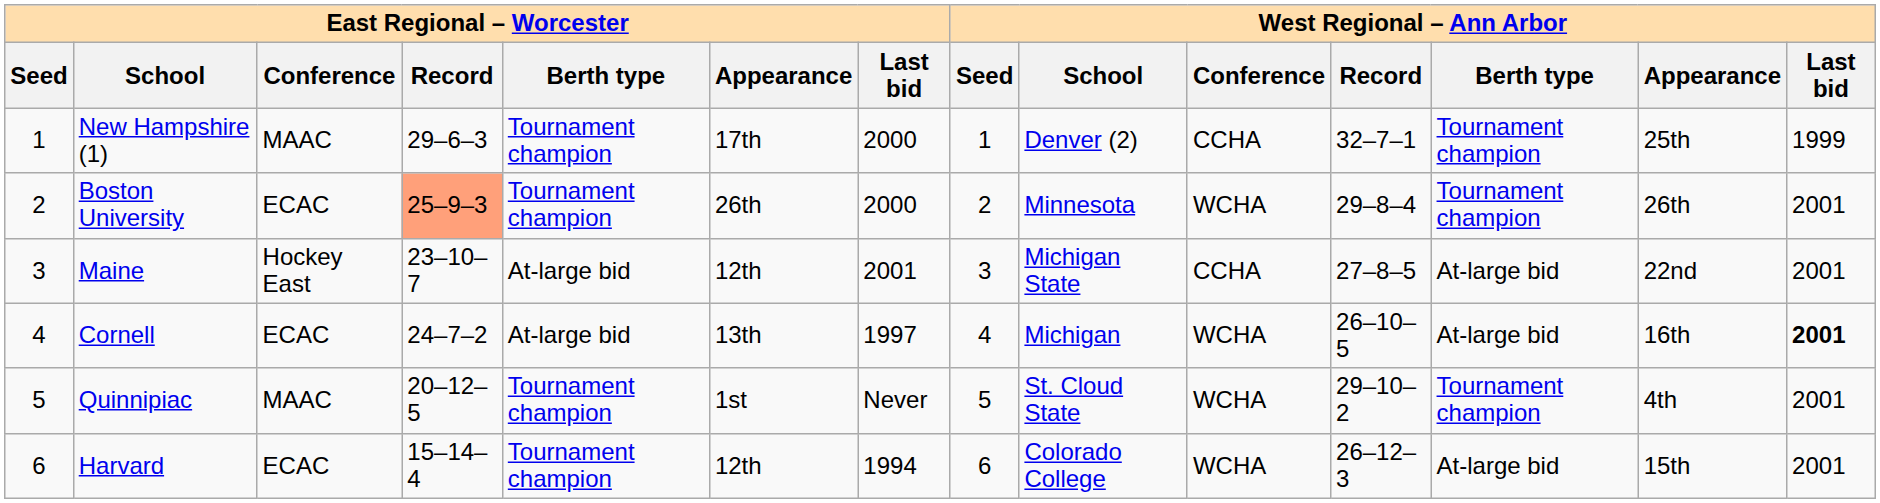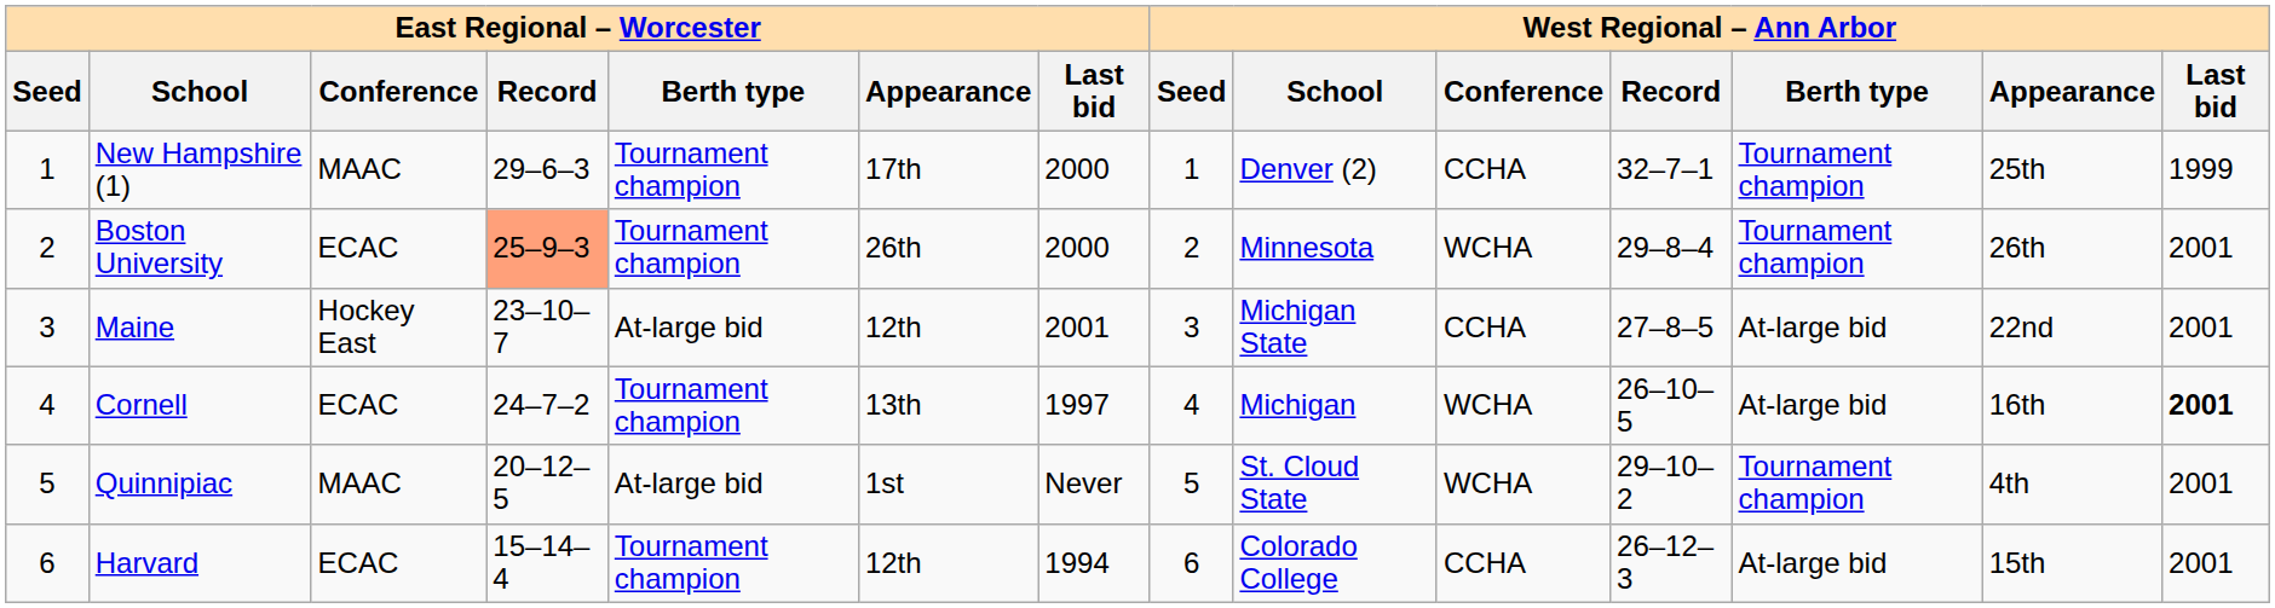 <table class="wikitable">
 <tr>
 <th colspan="7" style="background:#ffdead;">East Regional – <a href='#'>Worcester</a></th>
 <th colspan="7" style="background:#ffdead;">West Regional – <a href='#'>Ann Arbor</a></th>
 </tr>
 <tr>
 <th>Seed</th>
 <th>School</th>
 <th>Conference</th>
 <th>Record</th>
 <th>Berth type</th>
 <th>Appearance</th>
 <th>Last bid</th>
 <th>Seed</th>
 <th>School</th>
 <th>Conference</th>
 <th>Record</th>
 <th>Berth type</th>
 <th>Appearance</th>
 <th>Last bid</th>
 </tr>
 <tr>
 <td align=center>1</td>
 <td><a href='#'>New Hampshire</a> (1)</td>
 <td>MAAC</td>
 <td>29–6–3</td>
 <td><a href='#'>Tournament champion</a></td>
 <td>17th</td>
 <td>2000</td>
 <td align=center>1</td>
 <td><a href='#'>Denver</a> (2)</td>
 <td>CCHA</td>
 <td>32–7–1</td>
 <td><a href='#'>Tournament champion</a></td>
 <td>25th</td>
 <td>1999</td>
 </tr>
 <tr>
 <td align=center>2</td>
 <td><a href='#'>Boston University</a></td>
 <td>ECAC</td>
 <td style="background: lightsalmon;">25–9–3</td>
 <td><a href='#'>Tournament champion</a></td>
 <td>26th</td>
 <td>2000</td>
 <td align=center>2</td>
 <td><a href='#'>Minnesota</a></td>
 <td>WCHA</td>
 <td>29–8–4</td>
 <td><a href='#'>Tournament champion</a></td>
 <td>26th</td>
 <td>2001</td>
 </tr>
 <tr>
 <td align=center>3</td>
 <td><a href='#'>Maine</a></td>
 <td>Hockey East</td>
 <td>23–10–7</td>
 <td>At-large bid</td>
 <td>12th</td>
 <td>2001</td>
 <td align=center>3</td>
 <td><a href='#'>Michigan State</a></td>
 <td>CCHA</td>
 <td>27–8–5</td>
 <td>At-large bid</td>
 <td>22nd</td>
 <td>2001</td>
 </tr>
 <tr>
 <td align=center>4</td>
 <td><a href='#'>Cornell</a></td>
 <td>ECAC</td>
 <td>24–7–2</td>
-<td>At-large bid</td>
+<td><a href='#'>Tournament champion</a></td>
 <td>13th</td>
 <td>1997</td>
 <td align=center>4</td>
 <td><a href='#'>Michigan</a></td>
 <td>WCHA</td>
 <td>26–10–5</td>
 <td>At-large bid</td>
 <td>16th</td>
 <td><strong>2001</strong></td>
 </tr>
 <tr>
 <td align=center>5</td>
 <td><a href='#'>Quinnipiac</a></td>
 <td>MAAC</td>
 <td>20–12–5</td>
-<td><a href='#'>Tournament champion</a></td>
+<td>At-large bid</td>
 <td>1st</td>
 <td>Never</td>
 <td align=center>5</td>
 <td><a href='#'>St. Cloud State</a></td>
 <td>WCHA</td>
 <td>29–10–2</td>
 <td><a href='#'>Tournament champion</a></td>
 <td>4th</td>
 <td>2001</td>
 </tr>
 <tr>
 <td align=center>6</td>
 <td><a href='#'>Harvard</a></td>
 <td>ECAC</td>
 <td>15–14–4</td>
 <td><a href='#'>Tournament champion</a></td>
 <td>12th</td>
 <td>1994</td>
 <td align=center>6</td>
 <td><a href='#'>Colorado College</a></td>
-<td>WCHA</td>
+<td>CCHA</td>
 <td>26–12–3</td>
 <td>At-large bid</td>
 <td>15th</td>
 <td>2001</td>
 </tr>
 </table>
